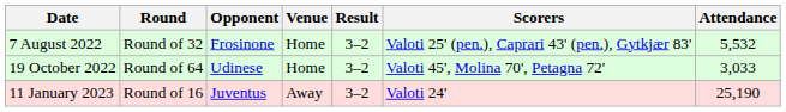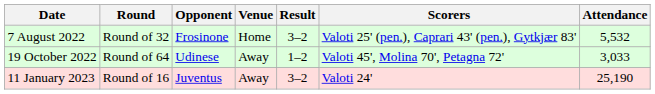 <table class="wikitable" style="text-align:left">
 <tr>
 <th>Date</th>
 <th>Round</th>
 <th>Opponent</th>
 <th>Venue</th>
 <th>Result</th>
 <th>Scorers</th>
 <th>Attendance</th>
 </tr>
 <tr style="background:#ddffdd">
 <td>7 August 2022</td>
 <td>Round of 32</td>
 <td><a href='#'>Frosinone</a></td>
 <td>Home</td>
 <td align="center">3–2</td>
 <td><a href='#'>Valoti</a> 25' (<a href='#'>pen.</a>), <a href='#'>Caprari</a> 43' (<a href='#'>pen.</a>), <a href='#'>Gytkjær</a> 83'</td>
 <td align="center">5,532</td>
 </tr>
 <tr style="background:#ddffdd">
 <td>19 October 2022</td>
 <td>Round of 64</td>
 <td><a href='#'>Udinese</a></td>
-<td>Home</td>
-<td align="center">3–2</td>
+<td>Away</td>
+<td align="center">1–2</td>
 <td><a href='#'>Valoti</a> 45', <a href='#'>Molina</a> 70', <a href='#'>Petagna</a> 72'</td>
 <td align="center">3,033</td>
 </tr>
 <tr style="background:#ffdddd">
 <td>11 January 2023</td>
 <td>Round of 16</td>
 <td><a href='#'>Juventus</a></td>
 <td>Away</td>
 <td align="center">3–2</td>
 <td><a href='#'>Valoti</a> 24'</td>
 <td align="center">25,190</td>
 </tr>
 </table>
